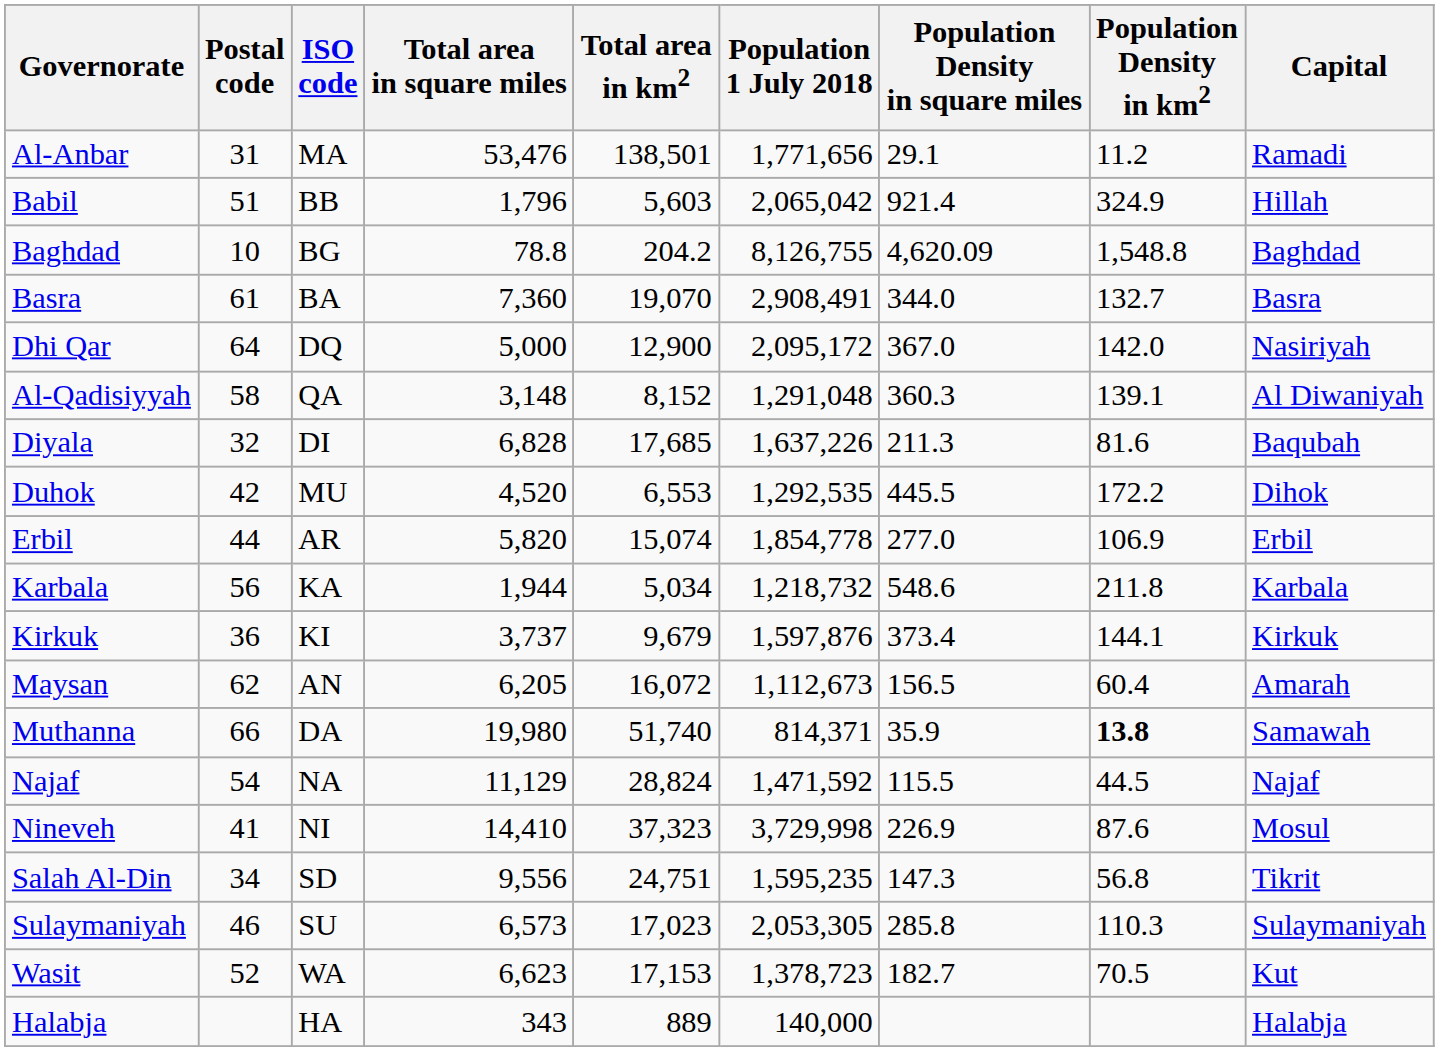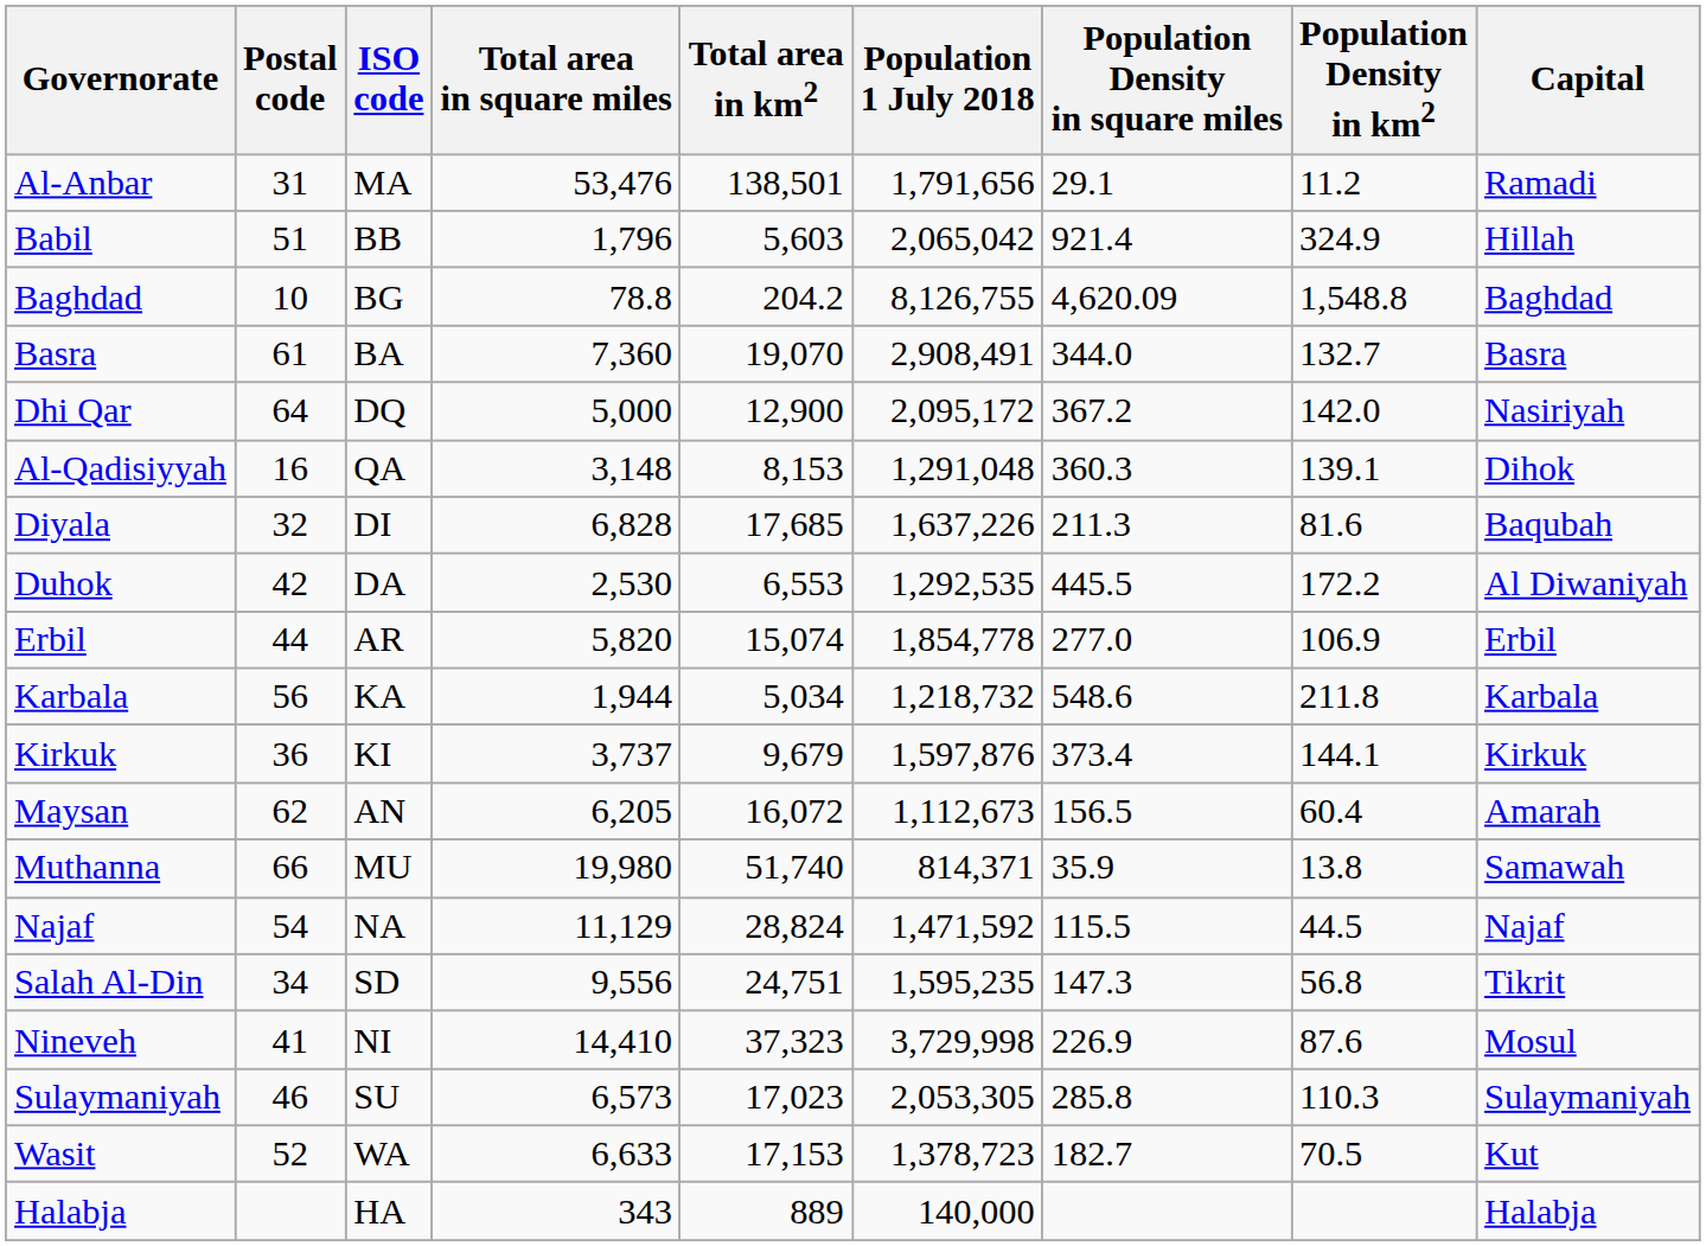 <table class="wikitable sortable">
 <tr>
 <th>Governorate</th>
 <th>Postal<br>code</th>
 <th><a href='#'>ISO<br>code</a></th>
 <th>Total area <br>in square miles</th>
 <th>Total area <br>in km<sup>2</sup></th>
 <th>Population <br>1 July 2018</th>
 <th>Population <br>Density <br>in square miles</th>
 <th>Population <br>Density <br>in km<sup>2</sup></th>
 <th>Capital</th>
 </tr>
 <tr>
 <td><a href='#'>Al-Anbar</a></td>
 <td align=center>31</td>
 <td>MA</td>
 <td align=right>53,476</td>
 <td align=right>138,501</td>
-<td align=right>1,771,656</td>
+<td align=right>1,791,656</td>
 <td>29.1</td>
 <td>11.2</td>
 <td><a href='#'>Ramadi</a></td>
 </tr>
 <tr>
 <td><a href='#'>Babil</a></td>
 <td align=center>51</td>
 <td>BB</td>
 <td align=right>1,796</td>
 <td align=right>5,603</td>
 <td align=right>2,065,042</td>
 <td>921.4</td>
 <td>324.9</td>
 <td><a href='#'>Hillah</a></td>
 </tr>
 <tr>
 <td><a href='#'>Baghdad</a></td>
 <td align=center>10</td>
 <td>BG</td>
 <td align=right>78.8</td>
 <td align=right>204.2</td>
 <td align=right>8,126,755</td>
 <td>4,620.09</td>
 <td>1,548.8</td>
 <td><a href='#'>Baghdad</a></td>
 </tr>
 <tr>
 <td><a href='#'>Basra</a></td>
 <td align=center>61</td>
 <td>BA</td>
 <td align=right>7,360</td>
 <td align=right>19,070</td>
 <td align=right>2,908,491</td>
 <td>344.0</td>
 <td>132.7</td>
 <td><a href='#'>Basra</a></td>
 </tr>
 <tr>
 <td><a href='#'>Dhi Qar</a></td>
 <td align=center>64</td>
 <td>DQ</td>
 <td align=right>5,000</td>
 <td align=right>12,900</td>
 <td align=right>2,095,172</td>
-<td>367.0</td>
+<td>367.2</td>
 <td>142.0</td>
 <td><a href='#'>Nasiriyah</a></td>
 </tr>
 <tr>
 <td><a href='#'>Al-Qadisiyyah</a></td>
-<td align=center>58</td>
+<td align=center>16</td>
 <td>QA</td>
 <td align=right>3,148</td>
-<td align=right>8,152</td>
+<td align=right>8,153</td>
 <td align=right>1,291,048</td>
 <td>360.3</td>
 <td>139.1</td>
-<td><a href='#'>Al Diwaniyah</a></td>
+<td><a href='#'>Dihok</a></td>
 </tr>
 <tr>
 <td><a href='#'>Diyala</a></td>
 <td align=center>32</td>
 <td>DI</td>
 <td align=right>6,828</td>
 <td align=right>17,685</td>
 <td align=right>1,637,226</td>
 <td>211.3</td>
 <td>81.6</td>
 <td><a href='#'>Baqubah</a></td>
 </tr>
 <tr>
 <td><a href='#'>Duhok</a></td>
 <td align=center>42</td>
-<td>MU</td>
-<td align=right>4,520</td>
+<td>DA</td>
+<td align=right>2,530</td>
 <td align=right>6,553</td>
 <td align=right>1,292,535</td>
 <td>445.5</td>
 <td>172.2</td>
-<td><a href='#'>Dihok</a></td>
+<td><a href='#'>Al Diwaniyah</a></td>
 </tr>
 <tr>
 <td><a href='#'>Erbil</a></td>
 <td align=center>44</td>
 <td>AR</td>
 <td align=right>5,820</td>
 <td align=right>15,074</td>
 <td align=right>1,854,778</td>
 <td>277.0</td>
 <td>106.9</td>
 <td><a href='#'>Erbil</a></td>
 </tr>
 <tr>
 <td><a href='#'>Karbala</a></td>
 <td align=center>56</td>
 <td>KA</td>
 <td align=right>1,944</td>
 <td align=right>5,034</td>
 <td align=right>1,218,732</td>
 <td>548.6</td>
 <td>211.8</td>
 <td><a href='#'>Karbala</a></td>
 </tr>
 <tr>
 <td><a href='#'>Kirkuk</a></td>
 <td align=center>36</td>
 <td>KI</td>
 <td align=right>3,737</td>
 <td align=right>9,679</td>
 <td align=right>1,597,876</td>
 <td>373.4</td>
 <td>144.1</td>
 <td><a href='#'>Kirkuk</a></td>
 </tr>
 <tr>
 <td><a href='#'>Maysan</a></td>
 <td align=center>62</td>
 <td>AN</td>
 <td align=right>6,205</td>
 <td align=right>16,072</td>
 <td align=right>1,112,673</td>
 <td>156.5</td>
 <td>60.4</td>
 <td><a href='#'>Amarah</a></td>
 </tr>
 <tr>
 <td><a href='#'>Muthanna</a></td>
 <td align=center>66</td>
-<td>DA</td>
+<td>MU</td>
 <td align=right>19,980</td>
 <td align=right>51,740</td>
 <td align=right>814,371</td>
 <td>35.9</td>
-<td><strong>13.8</strong></td>
+<td>13.8</td>
 <td><a href='#'>Samawah</a></td>
 </tr>
 <tr>
 <td><a href='#'>Najaf</a></td>
 <td align=center>54</td>
 <td>NA</td>
 <td align=right>11,129</td>
 <td align=right>28,824</td>
 <td align=right>1,471,592</td>
 <td>115.5</td>
 <td>44.5</td>
 <td><a href='#'>Najaf</a></td>
 </tr>
 <tr>
+<td><a href='#'>Salah Al-Din</a></td>
+<td align=center>34</td>
+<td>SD</td>
+<td align=right>9,556</td>
+<td align=right>24,751</td>
+<td align=right>1,595,235</td>
+<td>147.3</td>
+<td>56.8</td>
+<td><a href='#'>Tikrit</a></td>
+</tr>
+<tr>
 <td><a href='#'>Nineveh</a></td>
 <td align=center>41</td>
 <td>NI</td>
 <td align=right>14,410</td>
 <td align=right>37,323</td>
 <td align=right>3,729,998</td>
 <td>226.9</td>
 <td>87.6</td>
 <td><a href='#'>Mosul</a></td>
-</tr>
-<tr>
-<td><a href='#'>Salah Al-Din</a></td>
-<td align=center>34</td>
-<td>SD</td>
-<td align=right>9,556</td>
-<td align=right>24,751</td>
-<td align=right>1,595,235</td>
-<td>147.3</td>
-<td>56.8</td>
-<td><a href='#'>Tikrit</a></td>
 </tr>
 <tr>
 <td><a href='#'>Sulaymaniyah</a></td>
 <td align=center>46</td>
 <td>SU</td>
 <td align=right>6,573</td>
 <td align=right>17,023</td>
 <td align=right>2,053,305</td>
 <td>285.8</td>
 <td>110.3</td>
 <td><a href='#'>Sulaymaniyah</a></td>
 </tr>
 <tr>
 <td><a href='#'>Wasit</a></td>
 <td align=center>52</td>
 <td>WA</td>
-<td align=right>6,623</td>
+<td align=right>6,633</td>
 <td align=right>17,153</td>
 <td align=right>1,378,723</td>
 <td>182.7</td>
 <td>70.5</td>
 <td><a href='#'>Kut</a></td>
 </tr>
 <tr>
 <td><a href='#'>Halabja</a></td>
 <td align=center></td>
 <td>HA</td>
 <td align=right>343</td>
 <td align=right>889</td>
 <td align=right>140,000</td>
 <td></td>
 <td></td>
 <td><a href='#'>Halabja</a></td>
 </tr>
 </table>
